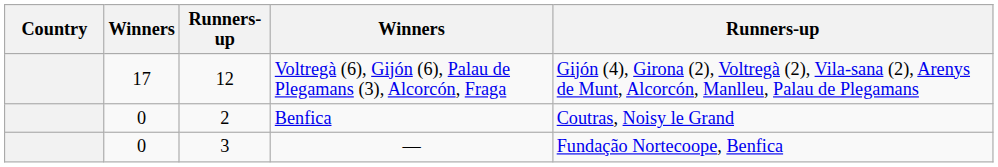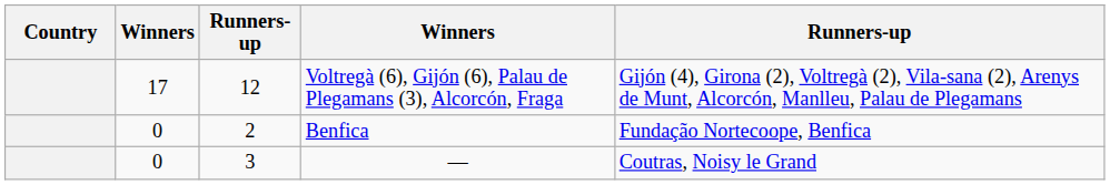 <table class="wikitable sortable plainrowheaders">
 <tr>
 <th scope="col" width="80">Country</th>
 <th scope="col">Winners</th>
 <th scope="col">Runners-up</th>
 <th scope="col" class="unsortable">Winners</th>
 <th scope="col" class="unsortable">Runners-up</th>
 </tr>
 <tr>
 <th scope="row"></th>
 <td align="center">17</td>
 <td align="center">12</td>
 <td><a href='#'>Voltregà</a> (6), <a href='#'>Gijón</a> (6), <a href='#'>Palau de Plegamans</a> (3), <a href='#'>Alcorcón</a>, <a href='#'>Fraga</a></td>
 <td><a href='#'>Gijón</a> (4), <a href='#'>Girona</a> (2), <a href='#'>Voltregà</a> (2), <a href='#'>Vila-sana</a> (2), <a href='#'>Arenys de Munt</a>, <a href='#'>Alcorcón</a>, <a href='#'>Manlleu</a>, <a href='#'>Palau de Plegamans</a></td>
 </tr>
 <tr>
 <th scope="row"></th>
 <td align="center">0</td>
 <td align="center">2</td>
 <td><a href='#'>Benfica</a></td>
-<td><a href='#'>Coutras</a>, <a href='#'>Noisy le Grand</a></td>
+<td><a href='#'>Fundação Nortecoope</a>, <a href='#'>Benfica</a></td>
 </tr>
 <tr>
 <th scope="row"></th>
 <td align="center">0</td>
 <td align="center">3</td>
 <td align="center">—</td>
-<td><a href='#'>Fundação Nortecoope</a>, <a href='#'>Benfica</a></td>
+<td><a href='#'>Coutras</a>, <a href='#'>Noisy le Grand</a></td>
 </tr>
 </table>
